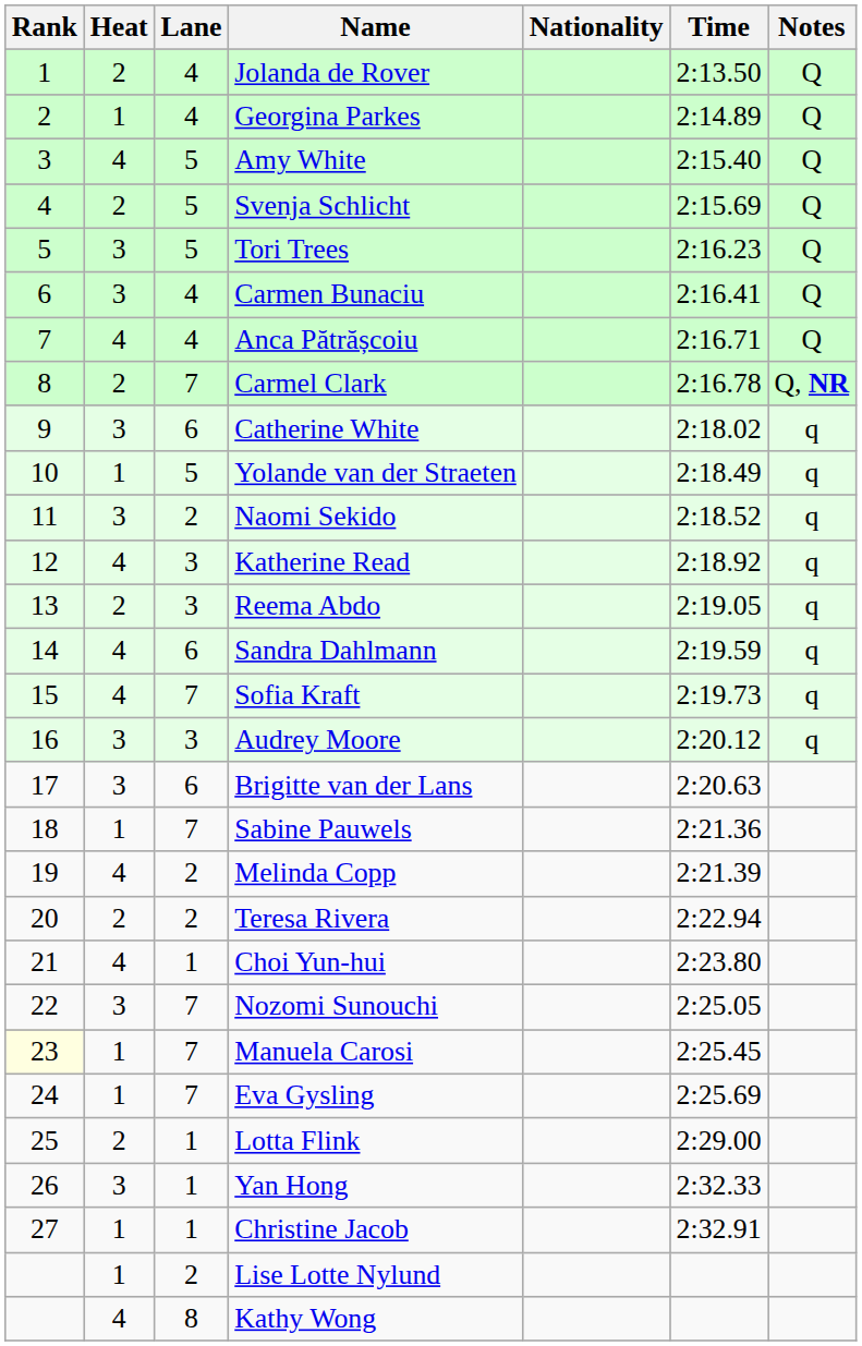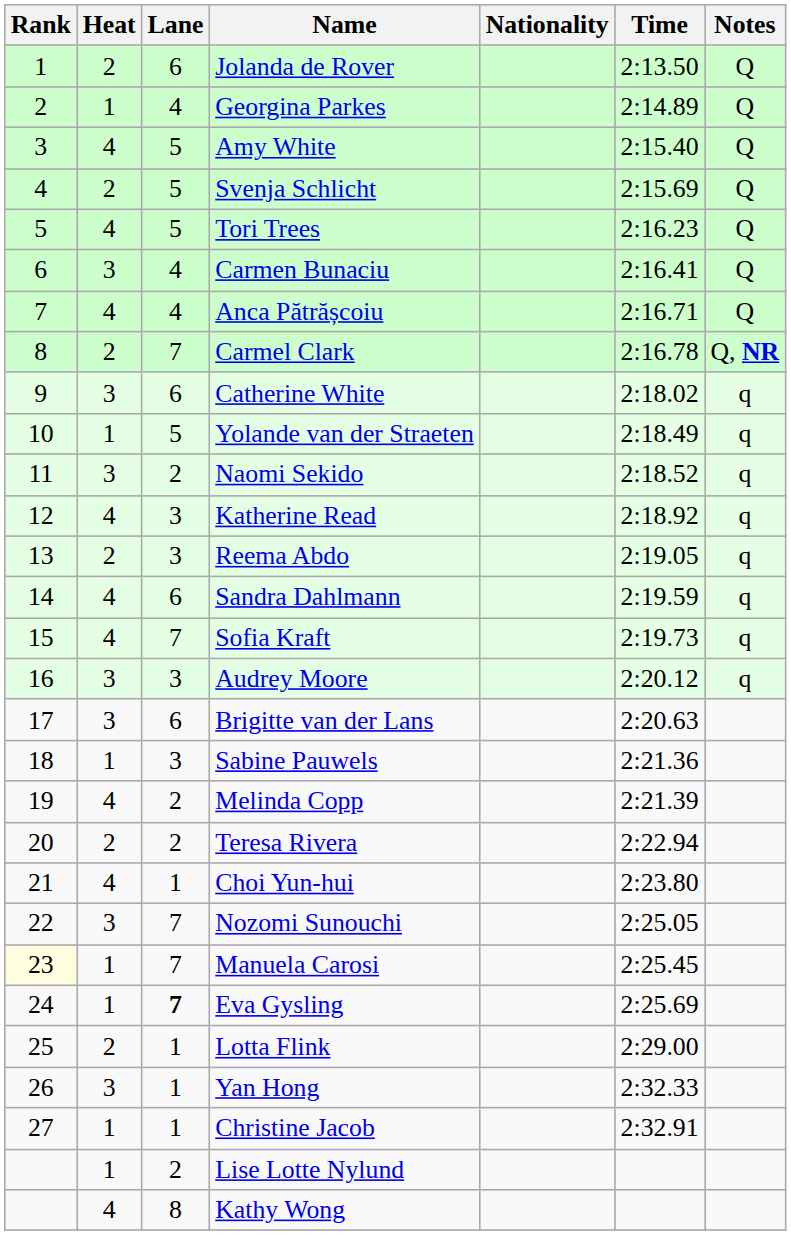 <table class="wikitable sortable" style="text-align:center">
 <tr>
 <th>Rank</th>
 <th>Heat</th>
 <th>Lane</th>
 <th>Name</th>
 <th>Nationality</th>
 <th>Time</th>
 <th>Notes</th>
 </tr>
 <tr bgcolor=#cfc>
 <td>1</td>
 <td>2</td>
-<td>4</td>
+<td>6</td>
 <td align=left><a href='#'>Jolanda de Rover</a></td>
 <td align=left></td>
 <td>2:13.50</td>
 <td>Q</td>
 </tr>
 <tr bgcolor=#cfc>
 <td>2</td>
 <td>1</td>
 <td>4</td>
 <td align=left><a href='#'>Georgina Parkes</a></td>
 <td align=left></td>
 <td>2:14.89</td>
 <td>Q</td>
 </tr>
 <tr bgcolor=#cfc>
 <td>3</td>
 <td>4</td>
 <td>5</td>
 <td align=left><a href='#'>Amy White</a></td>
 <td align=left></td>
 <td>2:15.40</td>
 <td>Q</td>
 </tr>
 <tr bgcolor=#cfc>
 <td>4</td>
 <td>2</td>
 <td>5</td>
 <td align=left><a href='#'>Svenja Schlicht</a></td>
 <td align=left></td>
 <td>2:15.69</td>
 <td>Q</td>
 </tr>
 <tr bgcolor=#cfc>
 <td>5</td>
-<td>3</td>
+<td>4</td>
 <td>5</td>
 <td align=left><a href='#'>Tori Trees</a></td>
 <td align=left></td>
 <td>2:16.23</td>
 <td>Q</td>
 </tr>
 <tr bgcolor=#cfc>
 <td>6</td>
 <td>3</td>
 <td>4</td>
 <td align=left><a href='#'>Carmen Bunaciu</a></td>
 <td align=left></td>
 <td>2:16.41</td>
 <td>Q</td>
 </tr>
 <tr bgcolor=#cfc>
 <td>7</td>
 <td>4</td>
 <td>4</td>
 <td align=left><a href='#'>Anca Pătrășcoiu</a></td>
 <td align=left></td>
 <td>2:16.71</td>
 <td>Q</td>
 </tr>
 <tr bgcolor=#cfc>
 <td>8</td>
 <td>2</td>
 <td>7</td>
 <td align=left><a href='#'>Carmel Clark</a></td>
 <td align=left></td>
 <td>2:16.78</td>
 <td>Q, <strong><a href='#'>NR</a></strong></td>
 </tr>
 <tr bgcolor=e5ffe5>
 <td>9</td>
 <td>3</td>
 <td>6</td>
 <td align=left><a href='#'>Catherine White</a></td>
 <td align=left></td>
 <td>2:18.02</td>
 <td>q</td>
 </tr>
 <tr bgcolor=e5ffe5>
 <td>10</td>
 <td>1</td>
 <td>5</td>
 <td align=left><a href='#'>Yolande van der Straeten</a></td>
 <td align=left></td>
 <td>2:18.49</td>
 <td>q</td>
 </tr>
 <tr bgcolor=e5ffe5>
 <td>11</td>
 <td>3</td>
 <td>2</td>
 <td align=left><a href='#'>Naomi Sekido</a></td>
 <td align=left></td>
 <td>2:18.52</td>
 <td>q</td>
 </tr>
 <tr bgcolor=e5ffe5>
 <td>12</td>
 <td>4</td>
 <td>3</td>
 <td align=left><a href='#'>Katherine Read</a></td>
 <td align=left></td>
 <td>2:18.92</td>
 <td>q</td>
 </tr>
 <tr bgcolor=e5ffe5>
 <td>13</td>
 <td>2</td>
 <td>3</td>
 <td align=left><a href='#'>Reema Abdo</a></td>
 <td align=left></td>
 <td>2:19.05</td>
 <td>q</td>
 </tr>
 <tr bgcolor=e5ffe5>
 <td>14</td>
 <td>4</td>
 <td>6</td>
 <td align=left><a href='#'>Sandra Dahlmann</a></td>
 <td align=left></td>
 <td>2:19.59</td>
 <td>q</td>
 </tr>
 <tr bgcolor=e5ffe5>
 <td>15</td>
 <td>4</td>
 <td>7</td>
 <td align=left><a href='#'>Sofia Kraft</a></td>
 <td align=left></td>
 <td>2:19.73</td>
 <td>q</td>
 </tr>
 <tr bgcolor=e5ffe5>
 <td>16</td>
 <td>3</td>
 <td>3</td>
 <td align=left><a href='#'>Audrey Moore</a></td>
 <td align=left></td>
 <td>2:20.12</td>
 <td>q</td>
 </tr>
 <tr>
 <td>17</td>
 <td>3</td>
 <td>6</td>
 <td align=left><a href='#'>Brigitte van der Lans</a></td>
 <td align=left></td>
 <td>2:20.63</td>
 <td></td>
 </tr>
 <tr>
 <td>18</td>
 <td>1</td>
-<td>7</td>
+<td>3</td>
 <td align=left><a href='#'>Sabine Pauwels</a></td>
 <td align=left></td>
 <td>2:21.36</td>
 <td></td>
 </tr>
 <tr>
 <td>19</td>
 <td>4</td>
 <td>2</td>
 <td align=left><a href='#'>Melinda Copp</a></td>
 <td align=left></td>
 <td>2:21.39</td>
 <td></td>
 </tr>
 <tr>
 <td>20</td>
 <td>2</td>
 <td>2</td>
 <td align=left><a href='#'>Teresa Rivera</a></td>
 <td align=left></td>
 <td>2:22.94</td>
 <td></td>
 </tr>
 <tr>
 <td>21</td>
 <td>4</td>
 <td>1</td>
 <td align=left><a href='#'>Choi Yun-hui</a></td>
 <td align=left></td>
 <td>2:23.80</td>
 <td></td>
 </tr>
 <tr>
 <td>22</td>
 <td>3</td>
 <td>7</td>
 <td align=left><a href='#'>Nozomi Sunouchi</a></td>
 <td align=left></td>
 <td>2:25.05</td>
 <td></td>
 </tr>
 <tr>
 <td style="background: lightyellow;">23</td>
 <td>1</td>
 <td>7</td>
 <td align=left><a href='#'>Manuela Carosi</a></td>
 <td align=left></td>
 <td>2:25.45</td>
 <td></td>
 </tr>
 <tr>
 <td>24</td>
 <td>1</td>
-<td>7</td>
+<td><strong>7</strong></td>
 <td align=left><a href='#'>Eva Gysling</a></td>
 <td align=left></td>
 <td>2:25.69</td>
 <td></td>
 </tr>
 <tr>
 <td>25</td>
 <td>2</td>
 <td>1</td>
 <td align=left><a href='#'>Lotta Flink</a></td>
 <td align=left></td>
 <td>2:29.00</td>
 <td></td>
 </tr>
 <tr>
 <td>26</td>
 <td>3</td>
 <td>1</td>
 <td align=left><a href='#'>Yan Hong</a></td>
 <td align=left></td>
 <td>2:32.33</td>
 <td></td>
 </tr>
 <tr>
 <td>27</td>
 <td>1</td>
 <td>1</td>
 <td align=left><a href='#'>Christine Jacob</a></td>
 <td align=left></td>
 <td>2:32.91</td>
 <td></td>
 </tr>
 <tr>
 <td></td>
 <td>1</td>
 <td>2</td>
 <td align=left><a href='#'>Lise Lotte Nylund</a></td>
 <td align=left></td>
 <td></td>
 <td></td>
 </tr>
 <tr>
 <td></td>
 <td>4</td>
 <td>8</td>
 <td align=left><a href='#'>Kathy Wong</a></td>
 <td align=left></td>
 <td></td>
 <td></td>
 </tr>
 </table>
